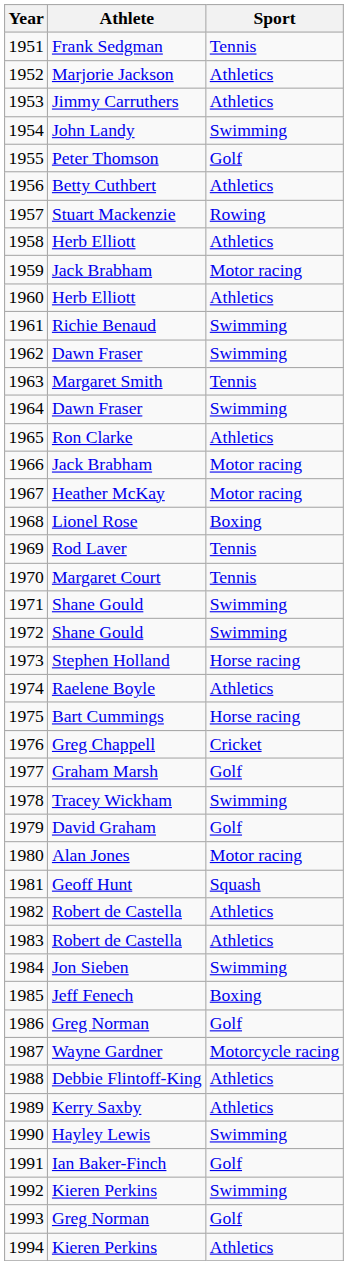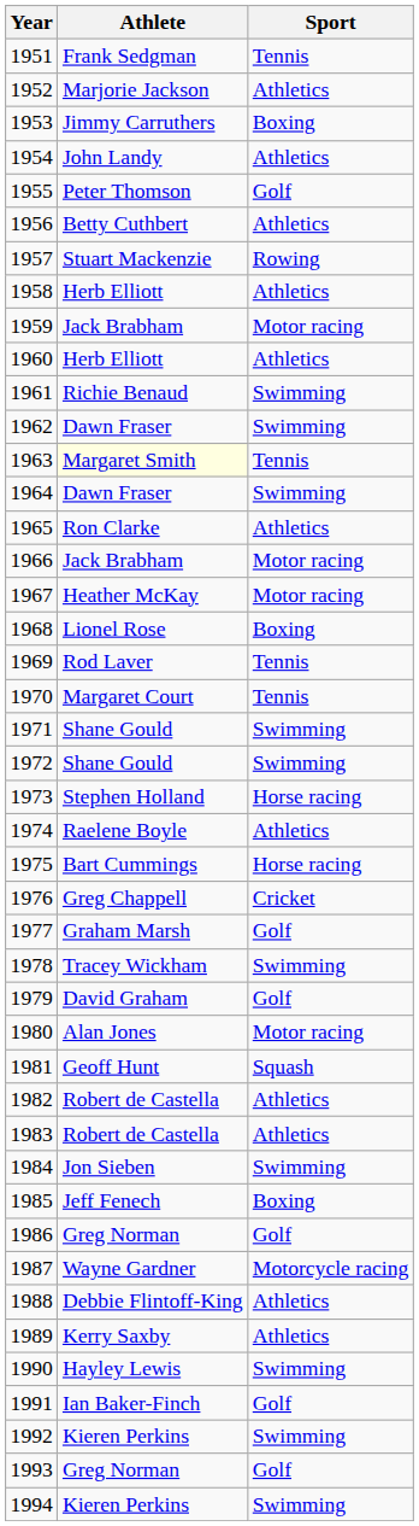 <table class="wikitable sortable">
 <tr>
 <th>Year</th>
 <th>Athlete</th>
 <th>Sport</th>
 </tr>
 <tr>
 <td>1951</td>
 <td><a href='#'>Frank Sedgman</a></td>
 <td><a href='#'>Tennis</a></td>
 </tr>
 <tr>
 <td>1952</td>
 <td><a href='#'>Marjorie Jackson</a></td>
 <td><a href='#'>Athletics</a></td>
 </tr>
 <tr>
 <td>1953</td>
 <td><a href='#'>Jimmy Carruthers</a></td>
-<td><a href='#'>Athletics</a></td>
+<td><a href='#'>Boxing</a></td>
 </tr>
 <tr>
 <td>1954</td>
 <td><a href='#'>John Landy</a></td>
-<td><a href='#'>Swimming</a></td>
+<td><a href='#'>Athletics</a></td>
 </tr>
 <tr>
 <td>1955</td>
 <td><a href='#'>Peter Thomson</a></td>
 <td><a href='#'>Golf</a></td>
 </tr>
 <tr>
 <td>1956</td>
 <td><a href='#'>Betty Cuthbert</a></td>
 <td><a href='#'>Athletics</a></td>
 </tr>
 <tr>
 <td>1957</td>
 <td><a href='#'>Stuart Mackenzie</a></td>
 <td><a href='#'>Rowing</a></td>
 </tr>
 <tr>
 <td>1958</td>
 <td><a href='#'>Herb Elliott</a></td>
 <td><a href='#'>Athletics</a></td>
 </tr>
 <tr>
 <td>1959</td>
 <td><a href='#'>Jack Brabham</a></td>
 <td><a href='#'>Motor racing</a></td>
 </tr>
 <tr>
 <td>1960</td>
 <td><a href='#'>Herb Elliott</a></td>
 <td><a href='#'>Athletics</a></td>
 </tr>
 <tr>
 <td>1961</td>
 <td><a href='#'>Richie Benaud</a></td>
 <td><a href='#'>Swimming</a></td>
 </tr>
 <tr>
 <td>1962</td>
 <td><a href='#'>Dawn Fraser</a></td>
 <td><a href='#'>Swimming</a></td>
 </tr>
 <tr>
 <td>1963</td>
-<td><a href='#'>Margaret Smith</a></td>
+<td style="background: lightyellow;"><a href='#'>Margaret Smith</a></td>
 <td><a href='#'>Tennis</a></td>
 </tr>
 <tr>
 <td>1964</td>
 <td><a href='#'>Dawn Fraser</a></td>
 <td><a href='#'>Swimming</a></td>
 </tr>
 <tr>
 <td>1965</td>
 <td><a href='#'>Ron Clarke</a></td>
 <td><a href='#'>Athletics</a></td>
 </tr>
 <tr>
 <td>1966</td>
 <td><a href='#'>Jack Brabham</a></td>
 <td><a href='#'>Motor racing</a></td>
 </tr>
 <tr>
 <td>1967</td>
 <td><a href='#'>Heather McKay</a></td>
 <td><a href='#'>Motor racing</a></td>
 </tr>
 <tr>
 <td>1968</td>
 <td><a href='#'>Lionel Rose</a></td>
 <td><a href='#'>Boxing</a></td>
 </tr>
 <tr>
 <td>1969</td>
 <td><a href='#'>Rod Laver</a></td>
 <td><a href='#'>Tennis</a></td>
 </tr>
 <tr>
 <td>1970</td>
 <td><a href='#'>Margaret Court</a></td>
 <td><a href='#'>Tennis</a></td>
 </tr>
 <tr>
 <td>1971</td>
 <td><a href='#'>Shane Gould</a></td>
 <td><a href='#'>Swimming</a></td>
 </tr>
 <tr>
 <td>1972</td>
 <td><a href='#'>Shane Gould</a></td>
 <td><a href='#'>Swimming</a></td>
 </tr>
 <tr>
 <td>1973</td>
 <td><a href='#'>Stephen Holland</a></td>
 <td><a href='#'>Horse racing</a></td>
 </tr>
 <tr>
 <td>1974</td>
 <td><a href='#'>Raelene Boyle</a></td>
 <td><a href='#'>Athletics</a></td>
 </tr>
 <tr>
 <td>1975</td>
 <td><a href='#'>Bart Cummings</a></td>
 <td><a href='#'>Horse racing</a></td>
 </tr>
 <tr>
 <td>1976</td>
 <td><a href='#'>Greg Chappell</a></td>
 <td><a href='#'>Cricket</a></td>
 </tr>
 <tr>
 <td>1977</td>
 <td><a href='#'>Graham Marsh</a></td>
 <td><a href='#'>Golf</a></td>
 </tr>
 <tr>
 <td>1978</td>
 <td><a href='#'>Tracey Wickham</a></td>
 <td><a href='#'>Swimming</a></td>
 </tr>
 <tr>
 <td>1979</td>
 <td><a href='#'>David Graham</a></td>
 <td><a href='#'>Golf</a></td>
 </tr>
 <tr>
 <td>1980</td>
 <td><a href='#'>Alan Jones</a></td>
 <td><a href='#'>Motor racing</a></td>
 </tr>
 <tr>
 <td>1981</td>
 <td><a href='#'>Geoff Hunt</a></td>
 <td><a href='#'>Squash</a></td>
 </tr>
 <tr>
 <td>1982</td>
 <td><a href='#'>Robert de Castella</a></td>
 <td><a href='#'>Athletics</a></td>
 </tr>
 <tr>
 <td>1983</td>
 <td><a href='#'>Robert de Castella</a></td>
 <td><a href='#'>Athletics</a></td>
 </tr>
 <tr>
 <td>1984</td>
 <td><a href='#'>Jon Sieben</a></td>
 <td><a href='#'>Swimming</a></td>
 </tr>
 <tr>
 <td>1985</td>
 <td><a href='#'>Jeff Fenech</a></td>
 <td><a href='#'>Boxing</a></td>
 </tr>
 <tr>
 <td>1986</td>
 <td><a href='#'>Greg Norman</a></td>
 <td><a href='#'>Golf</a></td>
 </tr>
 <tr>
 <td>1987</td>
 <td><a href='#'>Wayne Gardner</a></td>
 <td><a href='#'>Motorcycle racing</a></td>
 </tr>
 <tr>
 <td>1988</td>
 <td><a href='#'>Debbie Flintoff-King</a></td>
 <td><a href='#'>Athletics</a></td>
 </tr>
 <tr>
 <td>1989</td>
 <td><a href='#'>Kerry Saxby</a></td>
 <td><a href='#'>Athletics</a></td>
 </tr>
 <tr>
 <td>1990</td>
 <td><a href='#'>Hayley Lewis</a></td>
 <td><a href='#'>Swimming</a></td>
 </tr>
 <tr>
 <td>1991</td>
 <td><a href='#'>Ian Baker-Finch</a></td>
 <td><a href='#'>Golf</a></td>
 </tr>
 <tr>
 <td>1992</td>
 <td><a href='#'>Kieren Perkins</a></td>
 <td><a href='#'>Swimming</a></td>
 </tr>
 <tr>
 <td>1993</td>
 <td><a href='#'>Greg Norman</a></td>
 <td><a href='#'>Golf</a></td>
 </tr>
 <tr>
 <td>1994</td>
 <td><a href='#'>Kieren Perkins</a></td>
-<td><a href='#'>Athletics</a></td>
+<td><a href='#'>Swimming</a></td>
 </tr>
 </table>
